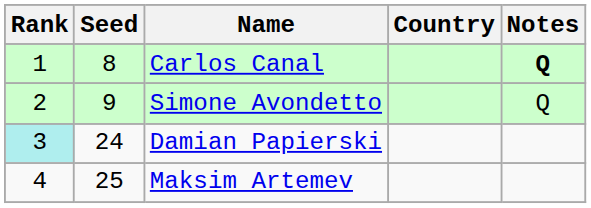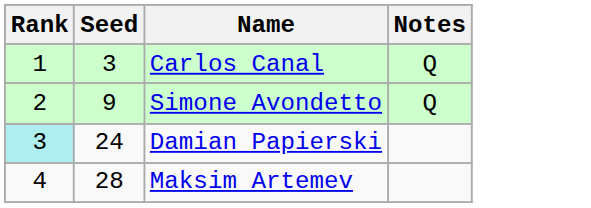 <table class="wikitable" style="text-align:center;">
 <tr>
 <th>Rank</th>
 <th>Seed</th>
 <th>Name</th>
-<th>Country</th>
 <th>Notes</th>
 </tr>
 <tr bgcolor=ccffcc>
 <td>1</td>
-<td>8</td>
+<td>3</td>
 <td align=left><a href='#'>Carlos Canal</a></td>
-<td align=left></td>
-<td><strong>Q</strong></td>
+<td>Q</td>
 </tr>
 <tr bgcolor=ccffcc>
 <td>2</td>
 <td>9</td>
 <td align=left><a href='#'>Simone Avondetto</a></td>
-<td align=left></td>
 <td>Q</td>
 </tr>
 <tr>
 <td style="background: paleturquoise;">3</td>
 <td>24</td>
 <td align=left><a href='#'>Damian Papierski</a></td>
-<td align=left></td>
 <td></td>
 </tr>
 <tr>
 <td>4</td>
-<td>25</td>
+<td>28</td>
 <td align=left><a href='#'>Maksim Artemev</a></td>
-<td align=left></td>
 <td></td>
 </tr>
 </table>
